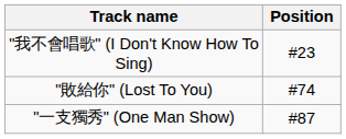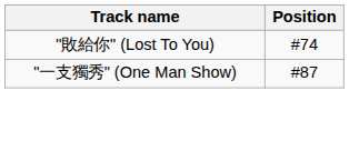 <table class="wikitable" style="text-align:center">
 <tr>
 <th width="250px">Track name</th>
 <th width="70px">Position</th>
-</tr>
-<tr>
-<td>"我不會唱歌" (I Don't Know How To Sing)</td>
-<td>#23</td>
 </tr>
 <tr>
 <td>"敗給你" (Lost To You)</td>
 <td>#74</td>
 </tr>
 <tr>
 <td>"一支獨秀" (One Man Show)</td>
 <td>#87</td>
 </tr>
 </table>
